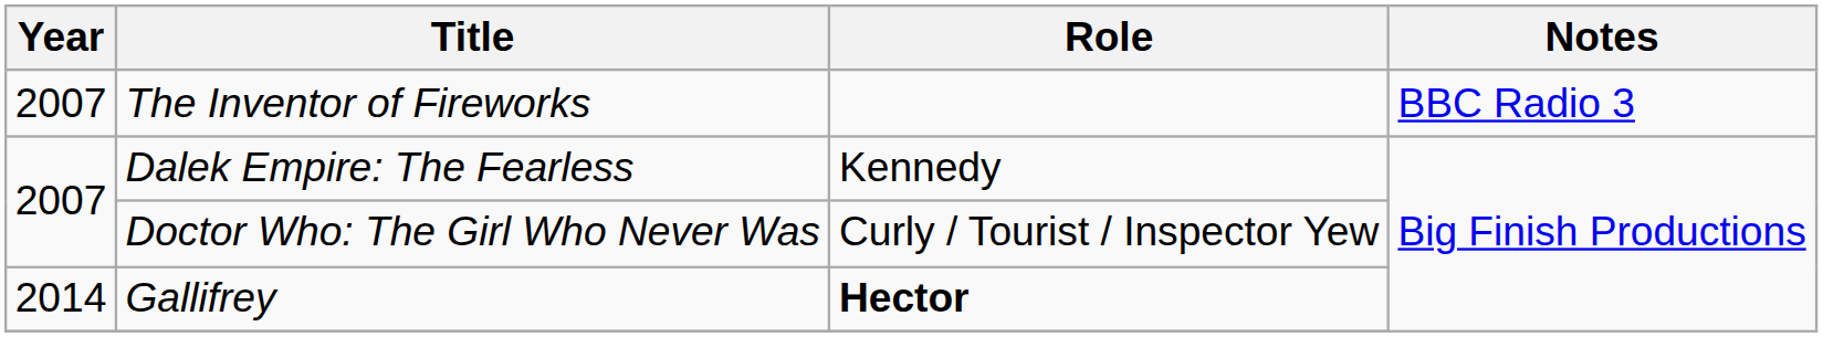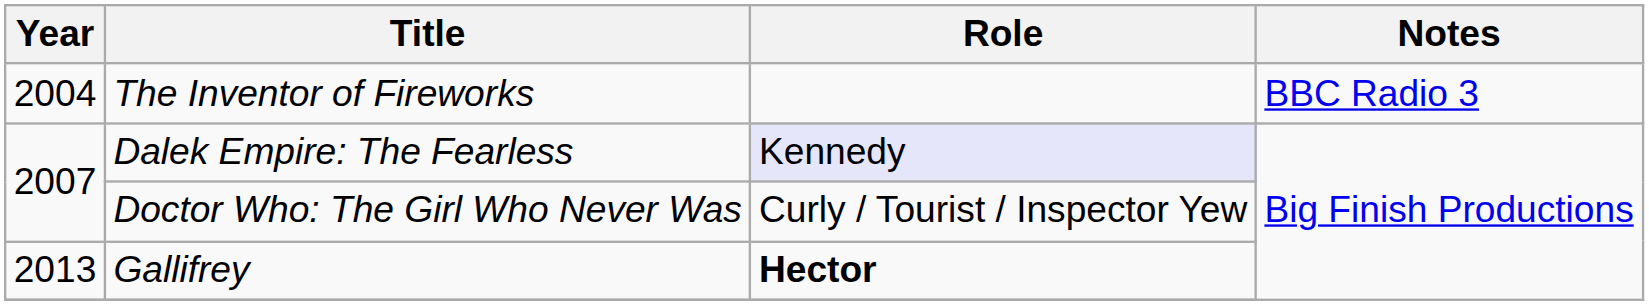 <table class="wikitable sortable">
 <tr>
 <th>Year</th>
 <th>Title</th>
 <th>Role</th>
 <th class="unsortable">Notes</th>
 </tr>
 <tr>
-<td>2007</td>
+<td>2004</td>
 <td><em>The Inventor of Fireworks</em></td>
 <td></td>
 <td><a href='#'>BBC Radio 3</a></td>
 </tr>
 <tr>
 <td rowspan="2">2007</td>
 <td><em>Dalek Empire: The Fearless</em></td>
-<td>Kennedy</td>
+<td style="background: lavender;">Kennedy</td>
 <td rowspan="4"><a href='#'>Big Finish Productions</a></td>
 </tr>
 <tr>
 <td><em>Doctor Who: The Girl Who Never Was</em></td>
 <td>Curly / Tourist / Inspector Yew</td>
 </tr>
 <tr>
-<td>2014</td>
+<td>2013</td>
 <td><em>Gallifrey</em></td>
 <td><strong>Hector</strong></td>
 </tr>
 <tr>
 </tr>
 </table>
